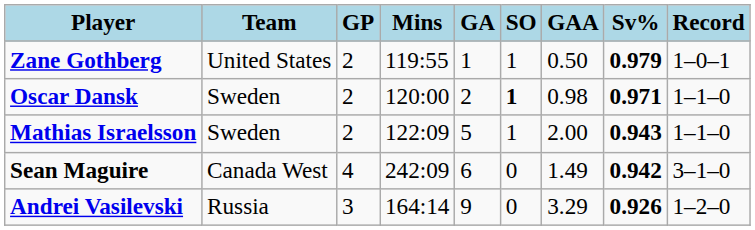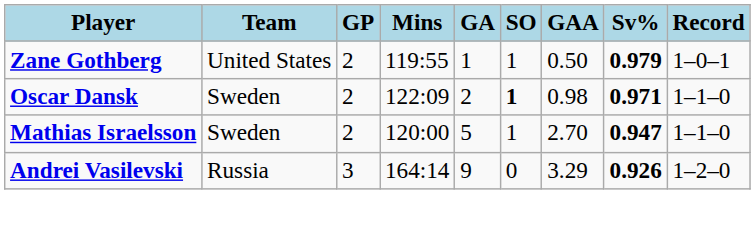 <table class="wikitable">
 <tr>
 <th style="background:lightblue;">Player</th>
 <th style="background:lightblue;">Team</th>
 <th style="background:lightblue;">GP</th>
 <th style="background:lightblue;">Mins</th>
 <th style="background:lightblue;">GA</th>
 <th style="background:lightblue;">SO</th>
 <th style="background:lightblue;">GAA</th>
 <th style="background:lightblue;">Sv%</th>
 <th style="background:lightblue;">Record</th>
 </tr>
 <tr>
 <td><strong><a href='#'>Zane Gothberg</a></strong></td>
 <td>United States</td>
 <td>2</td>
 <td>119:55</td>
 <td>1</td>
 <td>1</td>
 <td>0.50</td>
 <td><strong>0.979</strong></td>
 <td>1–0–1</td>
 </tr>
 <tr>
 <td><strong><a href='#'>Oscar Dansk</a></strong></td>
 <td>Sweden</td>
 <td>2</td>
-<td>120:00</td>
+<td>122:09</td>
 <td>2</td>
 <td><strong>1</strong></td>
 <td>0.98</td>
 <td><strong>0.971</strong></td>
 <td>1–1–0</td>
 </tr>
 <tr>
 <td><strong><a href='#'>Mathias Israelsson</a></strong></td>
 <td>Sweden</td>
 <td>2</td>
-<td>122:09</td>
+<td>120:00</td>
 <td>5</td>
 <td>1</td>
-<td>2.00</td>
-<td><strong>0.943</strong></td>
+<td>2.70</td>
+<td><strong>0.947</strong></td>
 <td>1–1–0</td>
-</tr>
-<tr>
-<td><strong>Sean Maguire</strong></td>
-<td>Canada West</td>
-<td>4</td>
-<td>242:09</td>
-<td>6</td>
-<td>0</td>
-<td>1.49</td>
-<td><strong>0.942</strong></td>
-<td>3–1–0</td>
 </tr>
 <tr>
 <td><strong><a href='#'>Andrei Vasilevski</a></strong></td>
 <td>Russia</td>
 <td>3</td>
 <td>164:14</td>
 <td>9</td>
 <td>0</td>
 <td>3.29</td>
 <td><strong>0.926</strong></td>
 <td>1–2–0</td>
 </tr>
 </table>
